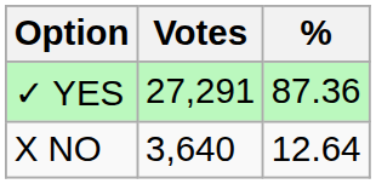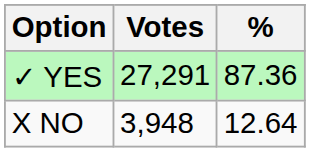 <table class="wikitable">
 <tr>
 <th>Option</th>
 <th>Votes</th>
 <th>%</th>
 </tr>
 <tr>
 <td style=background:#bbf8be>✓ YES</td>
 <td style=background:#bbf8be>27,291</td>
 <td style=background:#bbf8be>87.36</td>
 </tr>
 <tr>
 <td>X NO</td>
-<td>3,640</td>
+<td>3,948</td>
 <td>12.64</td>
 </tr>
 </table>
